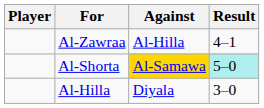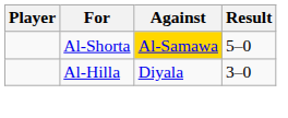 <table class="wikitable sortable">
 <tr>
 <th>Player</th>
 <th>For</th>
 <th>Against</th>
 <th align=center>Result</th>
 </tr>
 <tr>
 <td> </td>
-<td><a href='#'>Al-Zawraa</a></td>
-<td><a href='#'>Al-Hilla</a></td>
-<td>4–1</td>
-</tr>
-<tr>
-<td> </td>
 <td><a href='#'>Al-Shorta</a></td>
 <td style="background: gold;"><a href='#'>Al-Samawa</a></td>
-<td style="background: paleturquoise;">5–0</td>
+<td>5–0</td>
 </tr>
 <tr>
 <td> </td>
 <td><a href='#'>Al-Hilla</a></td>
 <td><a href='#'>Diyala</a></td>
 <td>3–0</td>
 </tr>
 </table>
